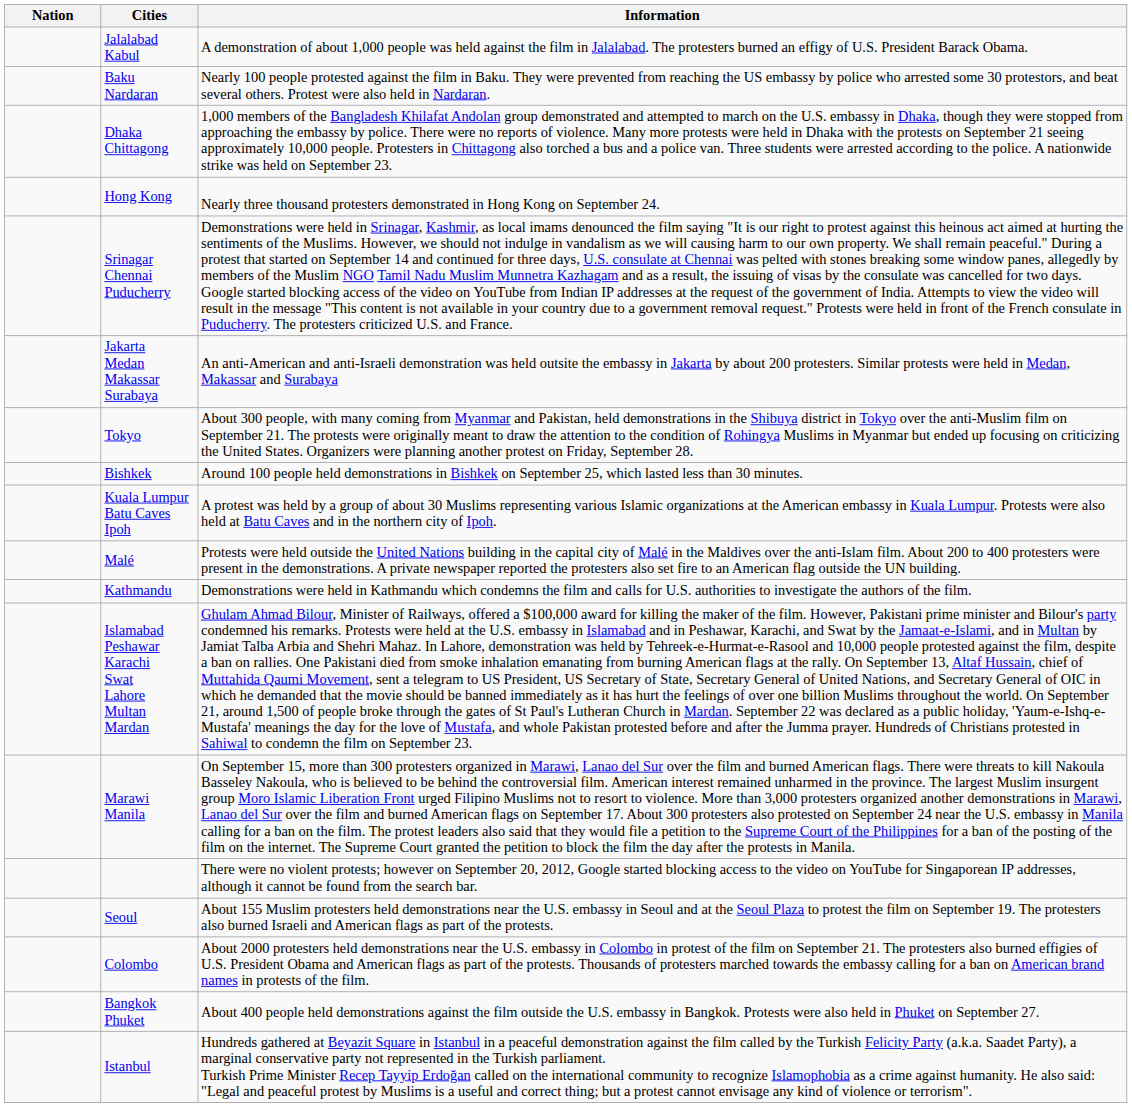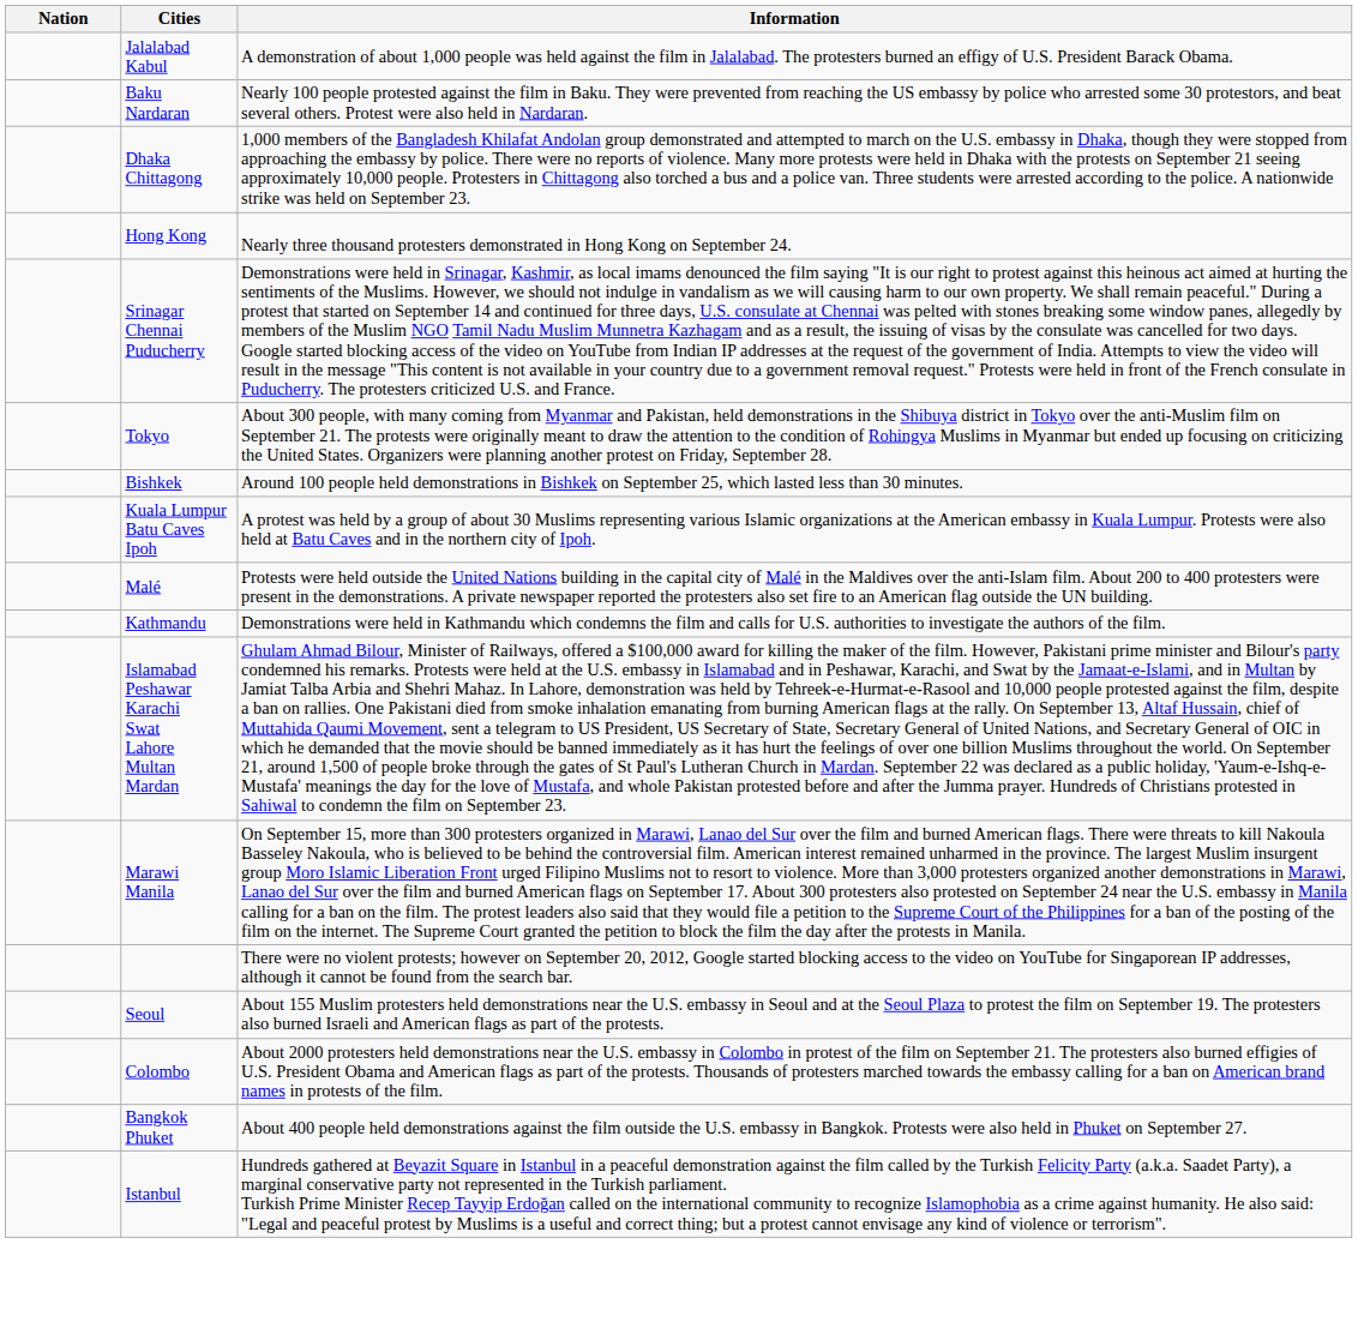 <table class="wikitable sticky-header">
 <tr>
 <th style="width:100px;">Nation</th>
 <th style="width:100px;">Cities</th>
 <th>Information</th>
 </tr>
 <tr>
 <td></td>
 <td><a href='#'>Jalalabad</a><br><a href='#'>Kabul</a></td>
 <td>A demonstration of about 1,000 people was held against the film in <a href='#'>Jalalabad</a>. The protesters burned an effigy of U.S. President Barack Obama.</td>
 </tr>
 <tr>
 <td></td>
 <td><a href='#'>Baku</a><br><a href='#'>Nardaran</a></td>
 <td>Nearly 100 people protested against the film in Baku. They were prevented from reaching the US embassy by police who arrested some 30 protestors, and beat several others. Protest were also held in <a href='#'>Nardaran</a>.</td>
 </tr>
 <tr>
 <td></td>
 <td><a href='#'>Dhaka</a><br><a href='#'>Chittagong</a></td>
 <td>1,000 members of the <a href='#'>Bangladesh Khilafat Andolan</a> group demonstrated and attempted to march on the U.S. embassy in <a href='#'>Dhaka</a>, though they were stopped from approaching the embassy by police. There were no reports of violence. Many more protests were held in Dhaka with the protests on September 21 seeing approximately 10,000 people. Protesters in <a href='#'>Chittagong</a> also torched a bus and a police van. Three students were arrested according to the police. A nationwide strike was held on September 23.</td>
 </tr>
 <tr>
 <td></td>
 <td><a href='#'>Hong Kong</a></td>
 <td><br>Nearly three thousand protesters demonstrated in Hong Kong on September 24.</td>
 </tr>
 <tr>
 <td></td>
 <td><a href='#'>Srinagar</a><br><a href='#'>Chennai</a><br><a href='#'>Puducherry</a></td>
 <td>Demonstrations were held in <a href='#'>Srinagar</a>, <a href='#'>Kashmir</a>, as local imams denounced the film saying "It is our right to protest against this heinous act aimed at hurting the sentiments of the Muslims. However, we should not indulge in vandalism as we will causing harm to our own property. We shall remain peaceful." During a protest that started on September 14 and continued for three days, <a href='#'>U.S. consulate at Chennai</a> was pelted with stones breaking some window panes, allegedly by members of the Muslim <a href='#'>NGO</a> <a href='#'>Tamil Nadu Muslim Munnetra Kazhagam</a> and as a result, the issuing of visas by the consulate was cancelled for two days. Google started blocking access of the video on YouTube from Indian IP addresses at the request of the government of India. Attempts to view the video will result in the message "This content is not available in your country due to a government removal request." Protests were held in front of the French consulate in <a href='#'>Puducherry</a>. The protesters criticized U.S. and France.</td>
-</tr>
-<tr>
-<td></td>
-<td><a href='#'>Jakarta</a><br><a href='#'>Medan</a><br><a href='#'>Makassar</a><br><a href='#'>Surabaya</a></td>
-<td>An anti-American and anti-Israeli demonstration was held outsite the embassy in <a href='#'>Jakarta</a> by about 200 protesters. Similar protests were held in <a href='#'>Medan</a>, <a href='#'>Makassar</a> and <a href='#'>Surabaya</a></td>
 </tr>
 <tr>
 <td></td>
 <td><a href='#'>Tokyo</a></td>
 <td>About 300 people, with many coming from <a href='#'>Myanmar</a> and Pakistan, held demonstrations in the <a href='#'>Shibuya</a> district in <a href='#'>Tokyo</a> over the anti-Muslim film on September 21. The protests were originally meant to draw the attention to the condition of <a href='#'>Rohingya</a> Muslims in Myanmar but ended up focusing on criticizing the United States. Organizers were planning another protest on Friday, September 28.</td>
 </tr>
 <tr>
 <td></td>
 <td><a href='#'>Bishkek</a></td>
 <td>Around 100 people held demonstrations in <a href='#'>Bishkek</a> on September 25, which lasted less than 30 minutes.</td>
 </tr>
 <tr>
 <td></td>
 <td><a href='#'>Kuala Lumpur</a><br><a href='#'>Batu Caves</a><br><a href='#'>Ipoh</a></td>
 <td>A protest was held by a group of about 30 Muslims representing various Islamic organizations at the American embassy in <a href='#'>Kuala Lumpur</a>. Protests were also held at <a href='#'>Batu Caves</a> and in the northern city of <a href='#'>Ipoh</a>.</td>
 </tr>
 <tr>
 <td></td>
 <td><a href='#'>Malé</a></td>
 <td>Protests were held outside the <a href='#'>United Nations</a> building in the capital city of <a href='#'>Malé</a> in the Maldives over the anti-Islam film. About 200 to 400 protesters were present in the demonstrations. A private newspaper reported the protesters also set fire to an American flag outside the UN building.</td>
 </tr>
 <tr>
 <td></td>
 <td><a href='#'>Kathmandu</a></td>
 <td>Demonstrations were held in Kathmandu which condemns the film and calls for U.S. authorities to investigate the authors of the film.</td>
 </tr>
 <tr>
 <td></td>
 <td><a href='#'>Islamabad</a><br><a href='#'>Peshawar</a><br><a href='#'>Karachi</a><br><a href='#'>Swat</a><br><a href='#'>Lahore</a><br><a href='#'>Multan</a><br><a href='#'>Mardan</a></td>
 <td><a href='#'>Ghulam Ahmad Bilour</a>, Minister of Railways, offered a $100,000 award for killing the maker of the film. However, Pakistani prime minister and Bilour's <a href='#'>party</a> condemned his remarks. Protests were held at the U.S. embassy in <a href='#'>Islamabad</a> and in Peshawar, Karachi, and Swat by the <a href='#'>Jamaat-e-Islami</a>, and in <a href='#'>Multan</a> by Jamiat Talba Arbia and Shehri Mahaz. In Lahore, demonstration was held by Tehreek-e-Hurmat-e-Rasool and 10,000 people protested  against the film, despite a ban on rallies. One Pakistani died from smoke inhalation emanating from burning American flags at the rally. On September 13, <a href='#'>Altaf Hussain</a>, chief of <a href='#'>Muttahida Qaumi Movement</a>, sent a telegram to US President, US Secretary of State, Secretary General of United Nations, and Secretary General of OIC in which he demanded that the movie should be banned immediately as it has hurt the feelings of over one billion Muslims throughout the world. On September 21, around 1,500 of people broke through the gates of St Paul's Lutheran Church in <a href='#'>Mardan</a>. September 22 was declared as a public holiday, 'Yaum-e-Ishq-e-Mustafa' meanings the day for the love of <a href='#'>Mustafa</a>, and whole Pakistan protested before and after the Jumma prayer. Hundreds of Christians protested in <a href='#'>Sahiwal</a> to condemn the film on September 23.</td>
 </tr>
 <tr>
 <td></td>
 <td><a href='#'>Marawi</a><br><a href='#'>Manila</a></td>
 <td>On September 15, more than 300 protesters organized in <a href='#'>Marawi</a>, <a href='#'>Lanao del Sur</a> over the film and burned American flags. There were threats to kill Nakoula Basseley Nakoula, who is believed to be behind the controversial film. American interest remained unharmed in the province. The largest Muslim insurgent group <a href='#'>Moro Islamic Liberation Front</a> urged Filipino Muslims not to resort to violence. More than 3,000 protesters organized another demonstrations in <a href='#'>Marawi</a>, <a href='#'>Lanao del Sur</a> over the film and burned American flags on September 17. About 300 protesters also protested on September 24 near the U.S. embassy in <a href='#'>Manila</a> calling for a ban on the film. The protest leaders also said that they would file a petition to the <a href='#'>Supreme Court of the Philippines</a> for a ban of the posting of the film on the internet. The Supreme Court granted the petition to block the film the day after the protests in Manila.</td>
 </tr>
 <tr>
 <td></td>
 <td></td>
 <td>There were no violent protests; however on September 20, 2012, Google started blocking access to the video on YouTube for Singaporean IP addresses, although it cannot be found from the search bar.</td>
 </tr>
 <tr>
 <td></td>
 <td><a href='#'>Seoul</a></td>
 <td>About 155 Muslim protesters held demonstrations near the U.S. embassy in Seoul and at the <a href='#'>Seoul Plaza</a> to protest the film on September 19. The protesters also burned Israeli and American flags as part of the protests.</td>
 </tr>
 <tr>
 <td></td>
 <td><a href='#'>Colombo</a></td>
 <td>About 2000 protesters held demonstrations near the U.S. embassy in <a href='#'>Colombo</a> in protest of the film on September 21. The protesters also burned effigies of U.S. President Obama and American flags as part of the protests. Thousands of protesters marched towards the embassy calling for a ban on <a href='#'>American brand names</a> in protests of the film.</td>
 </tr>
 <tr>
 <td></td>
 <td><a href='#'>Bangkok</a><br><a href='#'>Phuket</a></td>
 <td>About 400 people held demonstrations against the film outside the U.S. embassy in Bangkok. Protests were also held in <a href='#'>Phuket</a> on September 27.</td>
 </tr>
 <tr>
 <td></td>
 <td><a href='#'>Istanbul</a></td>
 <td>Hundreds gathered at <a href='#'>Beyazit Square</a> in <a href='#'>Istanbul</a> in a peaceful demonstration against the film called by the Turkish <a href='#'>Felicity Party</a> (a.k.a. Saadet Party), a marginal conservative party not represented in the Turkish parliament.<br>Turkish Prime Minister <a href='#'>Recep Tayyip Erdoğan</a> called on the international community to recognize <a href='#'>Islamophobia</a> as a crime against humanity. He also said: "Legal and peaceful protest by Muslims is a useful and correct thing; but a protest cannot envisage any kind of violence or terrorism".</td>
 </tr>
 </table>
